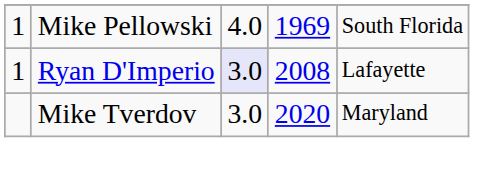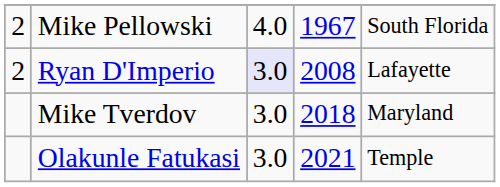 <table class="wikitable">
 <tr>
 </tr>
 <tr>
-<td>1</td>
+<td>2</td>
 <td>Mike Pellowski</td>
 <td>4.0</td>
-<td><a href='#'>1969</a></td>
+<td><a href='#'>1967</a></td>
 <td style="font-size:80%;">South Florida</td>
 </tr>
 <tr>
-<td>1</td>
+<td>2</td>
 <td><a href='#'>Ryan D'Imperio</a></td>
 <td style="background: lavender;">3.0</td>
 <td><a href='#'>2008</a></td>
 <td style="font-size:80%;">Lafayette</td>
 </tr>
 <tr>
 <td></td>
 <td>Mike Tverdov</td>
 <td>3.0</td>
-<td><a href='#'>2020</a></td>
+<td><a href='#'>2018</a></td>
 <td style="font-size:80%;">Maryland</td>
 </tr>
+<tr>
+<td></td>
+<td><a href='#'>Olakunle Fatukasi</a></td>
+<td>3.0</td>
+<td><a href='#'>2021</a></td>
+<td style="font-size:80%;">Temple</td>
+</tr>
 </table>
